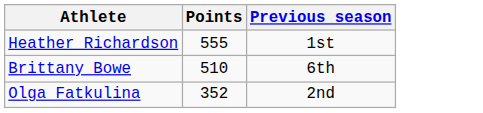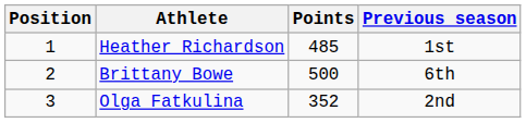 <table class="wikitable">
 <tr>
+<th>Position</th>
 <th>Athlete</th>
 <th>Points</th>
 <th><a href='#'>Previous season</a></th>
 </tr>
 <tr align="center">
+<td>1</td>
 <td align="left"> <a href='#'>Heather Richardson</a></td>
-<td>555</td>
+<td>485</td>
 <td>1st</td>
 </tr>
 <tr align="center">
+<td>2</td>
 <td align="left"> <a href='#'>Brittany Bowe</a></td>
-<td>510</td>
+<td>500</td>
 <td>6th</td>
 </tr>
 <tr align="center">
+<td>3</td>
 <td align="left"> <a href='#'>Olga Fatkulina</a></td>
 <td>352</td>
 <td>2nd</td>
 </tr>
 </table>
